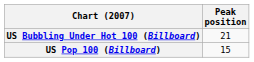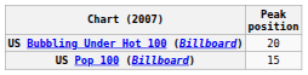 <table class="wikitable plainrowheaders" style="text-align:center">
 <tr>
 <th scope="col">Chart (2007)</th>
 <th scope="col">Peak<br>position</th>
 </tr>
 <tr>
 <th scope="row">US <a href='#'>Bubbling Under Hot 100</a> (<em><a href='#'>Billboard</a></em>)</th>
-<td>21</td>
+<td>20</td>
 </tr>
 <tr>
 <th scope="row">US <a href='#'>Pop 100</a> (<em><a href='#'>Billboard</a></em>)</th>
 <td>15</td>
 </tr>
 </table>
